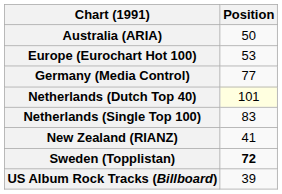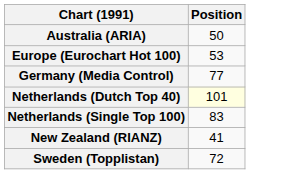 <table class="wikitable sortable plainrowheaders" style="text-align:center">
 <tr>
 <th>Chart (1991)</th>
 <th>Position</th>
 </tr>
 <tr>
 <th scope="row">Australia (ARIA)</th>
 <td>50</td>
 </tr>
 <tr>
 <th scope="row">Europe (Eurochart Hot 100)</th>
 <td>53</td>
 </tr>
 <tr>
 <th scope="row">Germany (Media Control)</th>
 <td>77</td>
 </tr>
 <tr>
 <th scope="row">Netherlands (Dutch Top 40)</th>
 <td style="background: lightyellow;">101</td>
 </tr>
 <tr>
 <th scope="row">Netherlands (Single Top 100)</th>
 <td>83</td>
 </tr>
 <tr>
 <th scope="row">New Zealand (RIANZ)</th>
 <td>41</td>
 </tr>
 <tr>
 <th scope="row">Sweden (Topplistan)</th>
-<td><strong>72</strong></td>
-</tr>
-<tr>
-<th scope="row">US Album Rock Tracks (<em>Billboard</em>)</th>
-<td>39</td>
+<td>72</td>
 </tr>
 </table>
